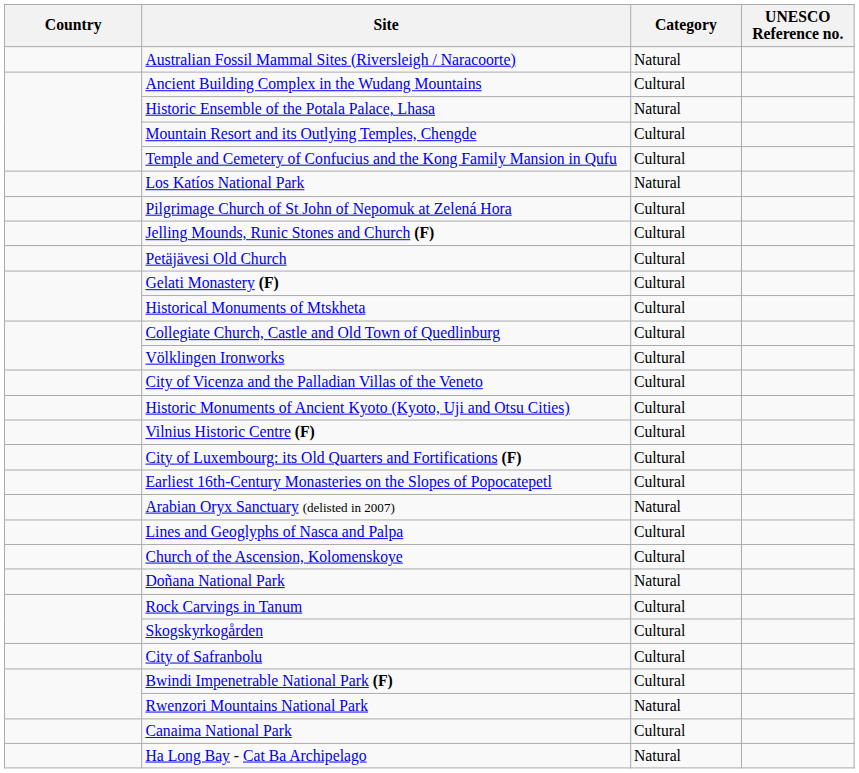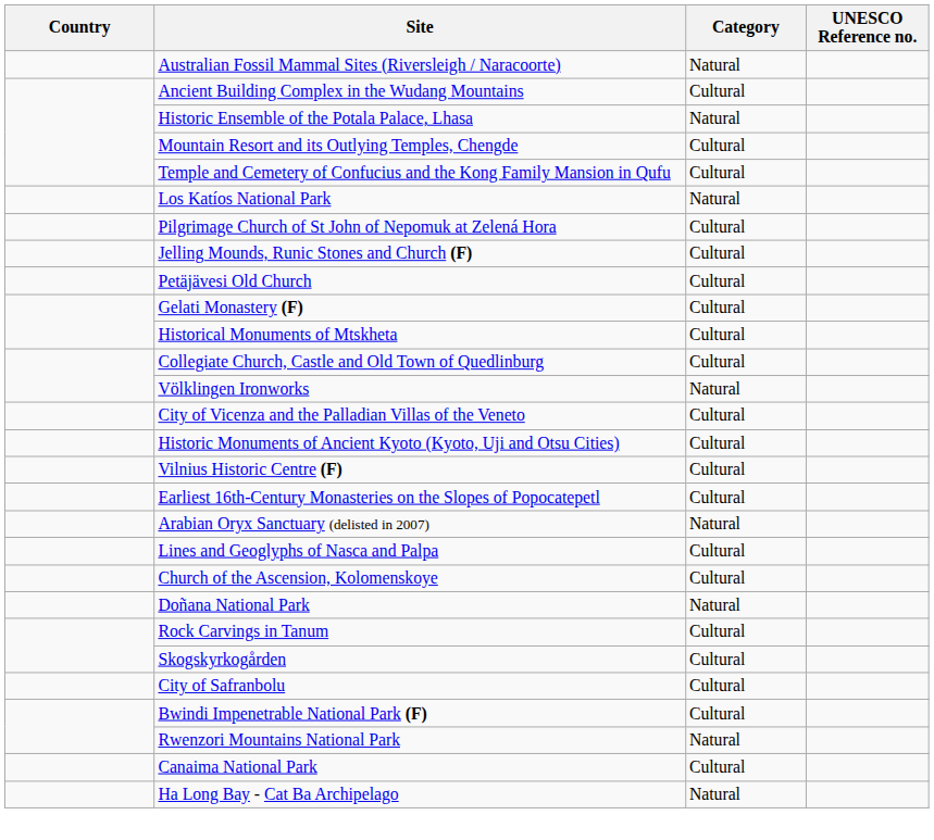 <table class="wikitable sortable" style="font-size:100%;">
 <tr>
 <th scope="col" width="175">Country</th>
 <th scope="col" width="700">Site</th>
 <th scope="col" width="130">Category</th>
 <th scope="col" width="130">UNESCO Reference no.</th>
 </tr>
 <tr>
 <td></td>
 <td><a href='#'>Australian Fossil Mammal Sites (Riversleigh / Naracoorte)</a></td>
 <td>Natural</td>
 <td></td>
 </tr>
 <tr>
 <td rowspan="4"></td>
 <td><a href='#'>Ancient Building Complex in the Wudang Mountains</a></td>
 <td>Cultural</td>
 <td></td>
 </tr>
 <tr>
 <td><a href='#'>Historic Ensemble of the Potala Palace, Lhasa</a></td>
 <td>Natural</td>
 <td></td>
 </tr>
 <tr>
 <td><a href='#'>Mountain Resort and its Outlying Temples, Chengde</a></td>
 <td>Cultural</td>
 <td></td>
 </tr>
 <tr>
 <td><a href='#'>Temple and Cemetery of Confucius and the Kong Family Mansion in Qufu</a></td>
 <td>Cultural</td>
 <td></td>
 </tr>
 <tr>
 <td></td>
 <td><a href='#'>Los Katíos National Park</a></td>
 <td>Natural</td>
 <td></td>
 </tr>
 <tr>
 <td></td>
 <td><a href='#'>Pilgrimage Church of St John of Nepomuk at Zelená Hora</a></td>
 <td>Cultural</td>
 <td></td>
 </tr>
 <tr>
 <td></td>
 <td><a href='#'>Jelling Mounds, Runic Stones and Church</a> <strong>(F)</strong></td>
 <td>Cultural</td>
 <td></td>
 </tr>
 <tr>
 <td></td>
 <td><a href='#'>Petäjävesi Old Church</a></td>
 <td>Cultural</td>
 <td></td>
 </tr>
 <tr>
 <td rowspan="2"></td>
 <td><a href='#'>Gelati Monastery</a> <strong>(F)</strong></td>
 <td>Cultural</td>
 <td></td>
 </tr>
 <tr>
 <td><a href='#'>Historical Monuments of Mtskheta</a></td>
 <td>Cultural</td>
 <td></td>
 </tr>
 <tr>
 <td rowspan="2"></td>
 <td><a href='#'>Collegiate Church, Castle and Old Town of Quedlinburg</a></td>
 <td>Cultural</td>
 <td></td>
 </tr>
 <tr>
 <td><a href='#'>Völklingen Ironworks</a></td>
-<td>Cultural</td>
+<td>Natural</td>
 <td></td>
 </tr>
 <tr>
 <td></td>
 <td><a href='#'>City of Vicenza and the Palladian Villas of the Veneto</a></td>
 <td>Cultural</td>
 <td></td>
 </tr>
 <tr>
 <td></td>
 <td><a href='#'>Historic Monuments of Ancient Kyoto (Kyoto, Uji and Otsu Cities)</a></td>
 <td>Cultural</td>
 <td></td>
 </tr>
 <tr>
 <td></td>
 <td><a href='#'>Vilnius Historic Centre</a> <strong>(F)</strong></td>
-<td>Cultural</td>
-<td></td>
-</tr>
-<tr>
-<td></td>
-<td><a href='#'>City of Luxembourg: its Old Quarters and Fortifications</a> <strong>(F)</strong></td>
 <td>Cultural</td>
 <td></td>
 </tr>
 <tr>
 <td></td>
 <td><a href='#'>Earliest 16th-Century Monasteries on the Slopes of Popocatepetl</a></td>
 <td>Cultural</td>
 <td></td>
 </tr>
 <tr>
 <td></td>
 <td><a href='#'>Arabian Oryx Sanctuary</a> <small>(delisted in 2007)</small></td>
 <td>Natural</td>
 <td></td>
 </tr>
 <tr>
 <td></td>
 <td><a href='#'>Lines and Geoglyphs of Nasca and Palpa</a></td>
 <td>Cultural</td>
 <td></td>
 </tr>
 <tr>
 <td></td>
 <td><a href='#'>Church of the Ascension, Kolomenskoye</a></td>
 <td>Cultural</td>
 <td></td>
 </tr>
 <tr>
 <td></td>
 <td><a href='#'>Doñana National Park</a></td>
 <td>Natural</td>
 <td></td>
 </tr>
 <tr>
 <td rowspan="2"></td>
 <td><a href='#'>Rock Carvings in Tanum</a></td>
 <td>Cultural</td>
 <td></td>
 </tr>
 <tr>
 <td><a href='#'>Skogskyrkogården</a></td>
 <td>Cultural</td>
 <td></td>
 </tr>
 <tr>
 <td></td>
 <td><a href='#'>City of Safranbolu</a></td>
 <td>Cultural</td>
 <td></td>
 </tr>
 <tr>
 <td rowspan="2"></td>
 <td><a href='#'>Bwindi Impenetrable National Park</a> <strong>(F)</strong></td>
 <td>Cultural</td>
 <td></td>
 </tr>
 <tr>
 <td><a href='#'>Rwenzori Mountains National Park</a></td>
 <td>Natural</td>
 <td></td>
 </tr>
 <tr>
 <td></td>
 <td><a href='#'>Canaima National Park</a></td>
 <td>Cultural</td>
 <td></td>
 </tr>
 <tr>
 <td></td>
 <td><a href='#'>Ha Long Bay</a> - <a href='#'>Cat Ba Archipelago</a></td>
 <td>Natural</td>
 <td></td>
 </tr>
 </table>
